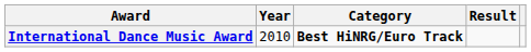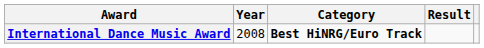 <table class="wikitable sortable plainrowheaders">
 <tr>
 <th scope="col">Award</th>
 <th scope="col">Year</th>
 <th scope="col">Category</th>
 <th scope="col">Result</th>
 <th scope="col"></th>
 </tr>
 <tr>
 <th scope="row"><a href='#'>International Dance Music Award</a></th>
-<td align="center">2010</td>
+<td align="center">2008</td>
 <td><strong>Best HiNRG/Euro Track</strong></td>
 <td></td>
 <td align="center"></td>
 </tr>
 </table>
